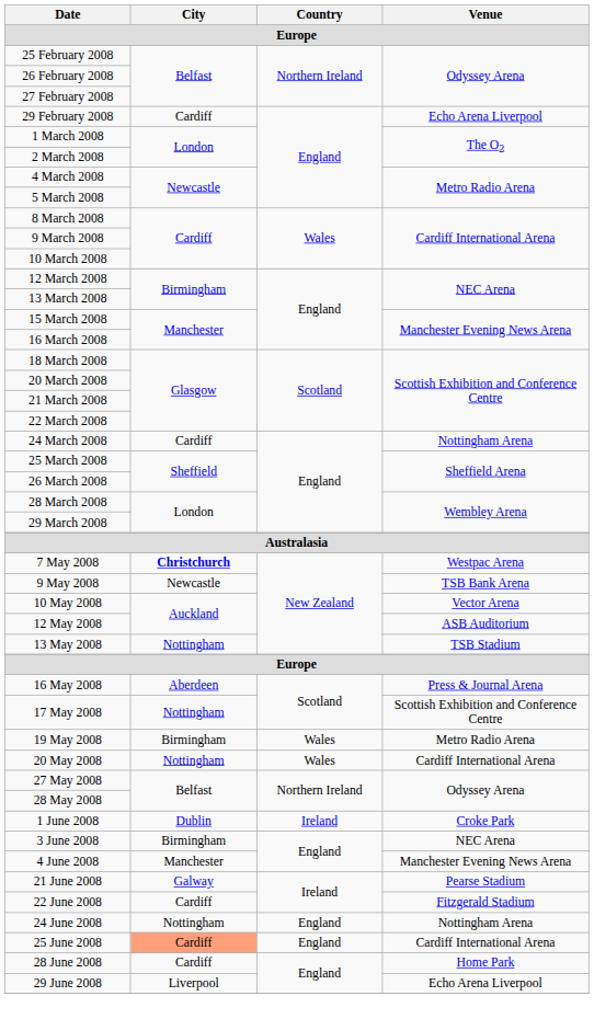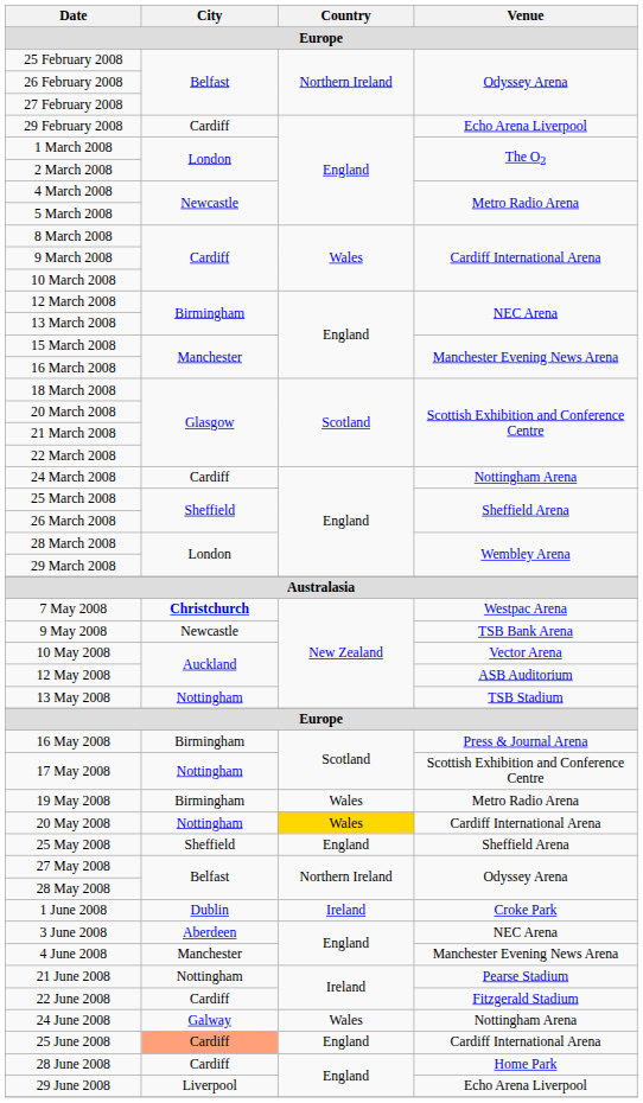 <table class="wikitable" style="text-align:center;">
 <tr>
 <th style="width:150px;">Date</th>
 <th style="width:150px;">City</th>
 <th style="width:150px;">Country</th>
 <th style="width:250px;">Venue</th>
 </tr>
 <tr style="background:#ddd;">
 <td colspan="4" style="text-align:center;"><strong>Europe</strong></td>
 </tr>
 <tr>
 <td>25 February 2008</td>
 <td rowspan="3"><a href='#'>Belfast</a></td>
 <td rowspan="3"><a href='#'>Northern Ireland</a></td>
 <td rowspan="3"><a href='#'>Odyssey Arena</a></td>
 </tr>
 <tr>
 <td>26 February 2008</td>
 </tr>
 <tr>
 <td>27 February 2008</td>
 </tr>
 <tr>
 <td>29 February 2008</td>
 <td>Cardiff</td>
 <td rowspan="5"><a href='#'>England</a></td>
 <td><a href='#'>Echo Arena Liverpool</a></td>
 </tr>
 <tr>
 <td>1 March 2008</td>
 <td rowspan="2"><a href='#'>London</a></td>
 <td rowspan="2"><a href='#'>The O<sub>2</sub></a></td>
 </tr>
 <tr>
 <td>2 March 2008</td>
 </tr>
 <tr>
 <td>4 March 2008</td>
 <td rowspan="2"><a href='#'>Newcastle</a></td>
 <td rowspan="2"><a href='#'>Metro Radio Arena</a></td>
 </tr>
 <tr>
 <td>5 March 2008</td>
 </tr>
 <tr>
 <td>8 March 2008</td>
 <td rowspan="3"><a href='#'>Cardiff</a></td>
 <td rowspan="3"><a href='#'>Wales</a></td>
 <td rowspan="3"><a href='#'>Cardiff International Arena</a></td>
 </tr>
 <tr>
 <td>9 March 2008</td>
 </tr>
 <tr>
 <td>10 March 2008</td>
 </tr>
 <tr>
 <td>12 March 2008</td>
 <td rowspan="2"><a href='#'>Birmingham</a></td>
 <td rowspan="4">England</td>
 <td rowspan="2"><a href='#'>NEC Arena</a></td>
 </tr>
 <tr>
 <td>13 March 2008</td>
 </tr>
 <tr>
 <td>15 March 2008</td>
 <td rowspan="2"><a href='#'>Manchester</a></td>
 <td rowspan="2"><a href='#'>Manchester Evening News Arena</a></td>
 </tr>
 <tr>
 <td>16 March 2008</td>
 </tr>
 <tr>
 <td>18 March 2008</td>
 <td rowspan="4"><a href='#'>Glasgow</a></td>
 <td rowspan="4"><a href='#'>Scotland</a></td>
 <td rowspan="4"><a href='#'>Scottish Exhibition and Conference Centre</a></td>
 </tr>
 <tr>
 <td>20 March 2008</td>
 </tr>
 <tr>
 <td>21 March 2008</td>
 </tr>
 <tr>
 <td>22 March 2008</td>
 </tr>
 <tr>
 <td>24 March 2008</td>
 <td>Cardiff</td>
 <td rowspan="5">England</td>
 <td><a href='#'>Nottingham Arena</a></td>
 </tr>
 <tr>
 <td>25 March 2008</td>
 <td rowspan="2"><a href='#'>Sheffield</a></td>
 <td rowspan="2"><a href='#'>Sheffield Arena</a></td>
 </tr>
 <tr>
 <td>26 March 2008</td>
 </tr>
 <tr>
 <td>28 March 2008</td>
 <td rowspan="2">London</td>
 <td rowspan="2"><a href='#'>Wembley Arena</a></td>
 </tr>
 <tr>
 <td>29 March 2008</td>
 </tr>
 <tr>
 </tr>
 <tr style="background:#ddd;">
 <td colspan="4" style="text-align:center;"><strong>Australasia</strong></td>
 </tr>
 <tr>
 <td>7 May 2008</td>
 <td><strong><a href='#'>Christchurch</a></strong></td>
 <td rowspan="5"><a href='#'>New Zealand</a></td>
 <td><a href='#'>Westpac Arena</a></td>
 </tr>
 <tr>
 <td>9 May 2008</td>
 <td>Newcastle</td>
 <td><a href='#'>TSB Bank Arena</a></td>
 </tr>
 <tr>
 <td>10 May 2008</td>
 <td rowspan="2"><a href='#'>Auckland</a></td>
 <td><a href='#'>Vector Arena</a></td>
 </tr>
 <tr>
 <td>12 May 2008</td>
 <td><a href='#'>ASB Auditorium</a></td>
 </tr>
 <tr>
 <td>13 May 2008</td>
 <td><a href='#'>Nottingham</a></td>
 <td><a href='#'>TSB Stadium</a></td>
 </tr>
 <tr>
 </tr>
 <tr style="background:#ddd;">
 <td colspan="4" style="text-align:center;"><strong>Europe</strong></td>
 </tr>
 <tr>
 <td>16 May 2008</td>
-<td><a href='#'>Aberdeen</a></td>
+<td>Birmingham</td>
 <td rowspan="2">Scotland</td>
 <td><a href='#'>Press & Journal Arena</a></td>
 </tr>
 <tr>
 <td>17 May 2008</td>
 <td><a href='#'>Nottingham</a></td>
 <td>Scottish Exhibition and Conference Centre</td>
 </tr>
 <tr>
 <td>19 May 2008</td>
 <td>Birmingham</td>
 <td>Wales</td>
 <td>Metro Radio Arena</td>
 </tr>
 <tr>
 <td>20 May 2008</td>
 <td><a href='#'>Nottingham</a></td>
-<td>Wales</td>
+<td style="background: gold;">Wales</td>
 <td>Cardiff International Arena</td>
+</tr>
+<tr>
+<td>25 May 2008</td>
+<td>Sheffield</td>
+<td>England</td>
+<td>Sheffield Arena</td>
 </tr>
 <tr>
 <td>27 May 2008</td>
 <td rowspan="2">Belfast</td>
 <td rowspan="2">Northern Ireland</td>
 <td rowspan="2">Odyssey Arena</td>
 </tr>
 <tr>
 <td>28 May 2008</td>
 </tr>
 <tr>
 <td>1 June 2008</td>
 <td><a href='#'>Dublin</a></td>
 <td><a href='#'>Ireland</a></td>
 <td><a href='#'>Croke Park</a></td>
 </tr>
 <tr>
 <td>3 June 2008</td>
-<td>Birmingham</td>
+<td><a href='#'>Aberdeen</a></td>
 <td rowspan="2">England</td>
 <td>NEC Arena</td>
 </tr>
 <tr>
 <td>4 June 2008</td>
 <td>Manchester</td>
 <td>Manchester Evening News Arena</td>
 </tr>
 <tr>
 <td>21 June 2008</td>
-<td><a href='#'>Galway</a></td>
+<td>Nottingham</td>
 <td rowspan="2">Ireland</td>
 <td><a href='#'>Pearse Stadium</a></td>
 </tr>
 <tr>
 <td>22 June 2008</td>
 <td>Cardiff</td>
 <td><a href='#'>Fitzgerald Stadium</a></td>
 </tr>
 <tr>
 <td>24 June 2008</td>
-<td>Nottingham</td>
-<td>England</td>
+<td><a href='#'>Galway</a></td>
+<td>Wales</td>
 <td>Nottingham Arena</td>
 </tr>
 <tr>
 <td>25 June 2008</td>
 <td style="background: lightsalmon;">Cardiff</td>
 <td>England</td>
 <td>Cardiff International Arena</td>
 </tr>
 <tr>
 <td>28 June 2008</td>
 <td>Cardiff</td>
 <td rowspan="2">England</td>
 <td><a href='#'>Home Park</a></td>
 </tr>
 <tr>
 <td>29 June 2008</td>
 <td>Liverpool</td>
 <td>Echo Arena Liverpool</td>
 </tr>
 <tr>
 </tr>
 </table>
